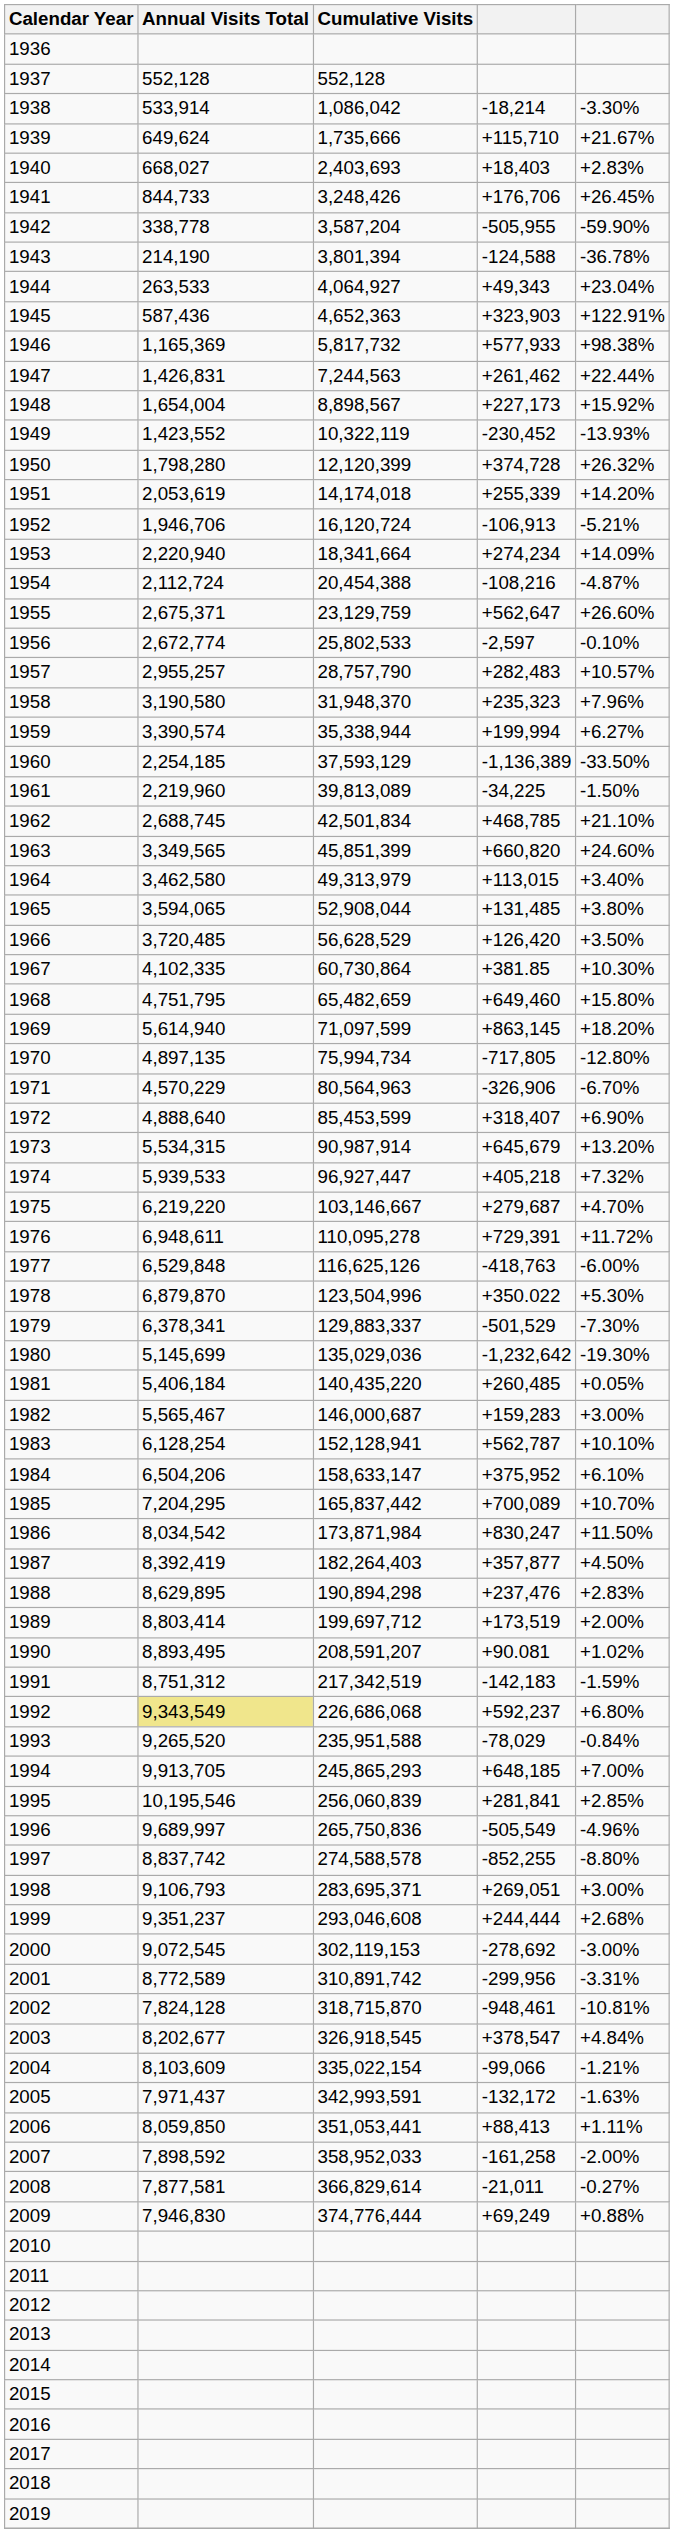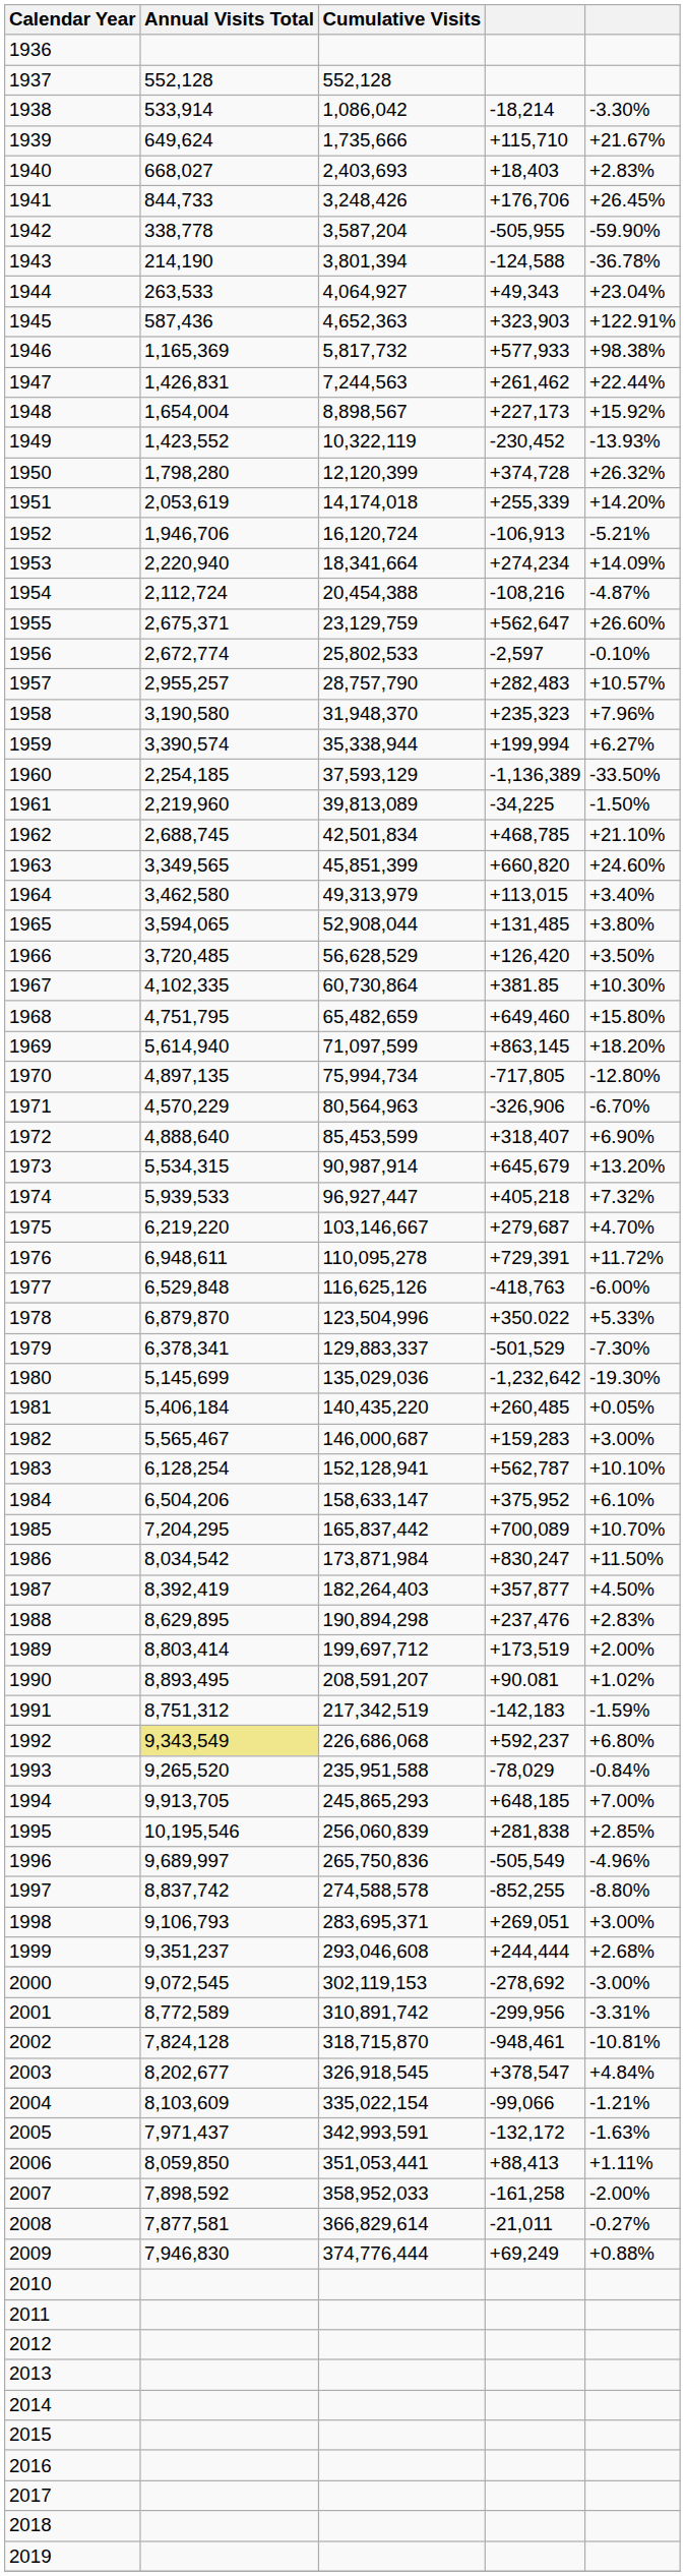 <table class="wikitable sortable mw-collapsible mw-collapsed">
 <tr>
 <th>Calendar Year</th>
 <th>Annual Visits   Total</th>
 <th>Cumulative Visits</th>
 <th></th>
 <th></th>
 </tr>
 <tr>
 <td>1936</td>
 <td></td>
 <td></td>
 <td></td>
 <td></td>
 </tr>
 <tr>
 <td>1937</td>
 <td>552,128</td>
 <td>552,128</td>
 <td></td>
 <td></td>
 </tr>
 <tr>
 <td>1938</td>
 <td>533,914</td>
 <td>1,086,042</td>
 <td>-18,214</td>
 <td>-3.30%</td>
 </tr>
 <tr>
 <td>1939</td>
 <td>649,624</td>
 <td>1,735,666</td>
 <td>+115,710</td>
 <td>+21.67%</td>
 </tr>
 <tr>
 <td>1940</td>
 <td>668,027</td>
 <td>2,403,693</td>
 <td>+18,403</td>
 <td>+2.83%</td>
 </tr>
 <tr>
 <td>1941</td>
 <td>844,733</td>
 <td>3,248,426</td>
 <td>+176,706</td>
 <td>+26.45%</td>
 </tr>
 <tr>
 <td>1942</td>
 <td>338,778</td>
 <td>3,587,204</td>
 <td>-505,955</td>
 <td>-59.90%</td>
 </tr>
 <tr>
 <td>1943</td>
 <td>214,190</td>
 <td>3,801,394</td>
 <td>-124,588</td>
 <td>-36.78%</td>
 </tr>
 <tr>
 <td>1944</td>
 <td>263,533</td>
 <td>4,064,927</td>
 <td>+49,343</td>
 <td>+23.04%</td>
 </tr>
 <tr>
 <td>1945</td>
 <td>587,436</td>
 <td>4,652,363</td>
 <td>+323,903</td>
 <td>+122.91%</td>
 </tr>
 <tr>
 <td>1946</td>
 <td>1,165,369</td>
 <td>5,817,732</td>
 <td>+577,933</td>
 <td>+98.38%</td>
 </tr>
 <tr>
 <td>1947</td>
 <td>1,426,831</td>
 <td>7,244,563</td>
 <td>+261,462</td>
 <td>+22.44%</td>
 </tr>
 <tr>
 <td>1948</td>
 <td>1,654,004</td>
 <td>8,898,567</td>
 <td>+227,173</td>
 <td>+15.92%</td>
 </tr>
 <tr>
 <td>1949</td>
 <td>1,423,552</td>
 <td>10,322,119</td>
 <td>-230,452</td>
 <td>-13.93%</td>
 </tr>
 <tr>
 <td>1950</td>
 <td>1,798,280</td>
 <td>12,120,399</td>
 <td>+374,728</td>
 <td>+26.32%</td>
 </tr>
 <tr>
 <td>1951</td>
 <td>2,053,619</td>
 <td>14,174,018</td>
 <td>+255,339</td>
 <td>+14.20%</td>
 </tr>
 <tr>
 <td>1952</td>
 <td>1,946,706</td>
 <td>16,120,724</td>
 <td>-106,913</td>
 <td>-5.21%</td>
 </tr>
 <tr>
 <td>1953</td>
 <td>2,220,940</td>
 <td>18,341,664</td>
 <td>+274,234</td>
 <td>+14.09%</td>
 </tr>
 <tr>
 <td>1954</td>
 <td>2,112,724</td>
 <td>20,454,388</td>
 <td>-108,216</td>
 <td>-4.87%</td>
 </tr>
 <tr>
 <td>1955</td>
 <td>2,675,371</td>
 <td>23,129,759</td>
 <td>+562,647</td>
 <td>+26.60%</td>
 </tr>
 <tr>
 <td>1956</td>
 <td>2,672,774</td>
 <td>25,802,533</td>
 <td>-2,597</td>
 <td>-0.10%</td>
 </tr>
 <tr>
 <td>1957</td>
 <td>2,955,257</td>
 <td>28,757,790</td>
 <td>+282,483</td>
 <td>+10.57%</td>
 </tr>
 <tr>
 <td>1958</td>
 <td>3,190,580</td>
 <td>31,948,370</td>
 <td>+235,323</td>
 <td>+7.96%</td>
 </tr>
 <tr>
 <td>1959</td>
 <td>3,390,574</td>
 <td>35,338,944</td>
 <td>+199,994</td>
 <td>+6.27%</td>
 </tr>
 <tr>
 <td>1960</td>
 <td>2,254,185</td>
 <td>37,593,129</td>
 <td>-1,136,389</td>
 <td>-33.50%</td>
 </tr>
 <tr>
 <td>1961</td>
 <td>2,219,960</td>
 <td>39,813,089</td>
 <td>-34,225</td>
 <td>-1.50%</td>
 </tr>
 <tr>
 <td>1962</td>
 <td>2,688,745</td>
 <td>42,501,834</td>
 <td>+468,785</td>
 <td>+21.10%</td>
 </tr>
 <tr>
 <td>1963</td>
 <td>3,349,565</td>
 <td>45,851,399</td>
 <td>+660,820</td>
 <td>+24.60%</td>
 </tr>
 <tr>
 <td>1964</td>
 <td>3,462,580</td>
 <td>49,313,979</td>
 <td>+113,015</td>
 <td>+3.40%</td>
 </tr>
 <tr>
 <td>1965</td>
 <td>3,594,065</td>
 <td>52,908,044</td>
 <td>+131,485</td>
 <td>+3.80%</td>
 </tr>
 <tr>
 <td>1966</td>
 <td>3,720,485</td>
 <td>56,628,529</td>
 <td>+126,420</td>
 <td>+3.50%</td>
 </tr>
 <tr>
 <td>1967</td>
 <td>4,102,335</td>
 <td>60,730,864</td>
 <td>+381.85</td>
 <td>+10.30%</td>
 </tr>
 <tr>
 <td>1968</td>
 <td>4,751,795</td>
 <td>65,482,659</td>
 <td>+649,460</td>
 <td>+15.80%</td>
 </tr>
 <tr>
 <td>1969</td>
 <td>5,614,940</td>
 <td>71,097,599</td>
 <td>+863,145</td>
 <td>+18.20%</td>
 </tr>
 <tr>
 <td>1970</td>
 <td>4,897,135</td>
 <td>75,994,734</td>
 <td>-717,805</td>
 <td>-12.80%</td>
 </tr>
 <tr>
 <td>1971</td>
 <td>4,570,229</td>
 <td>80,564,963</td>
 <td>-326,906</td>
 <td>-6.70%</td>
 </tr>
 <tr>
 <td>1972</td>
 <td>4,888,640</td>
 <td>85,453,599</td>
 <td>+318,407</td>
 <td>+6.90%</td>
 </tr>
 <tr>
 <td>1973</td>
 <td>5,534,315</td>
 <td>90,987,914</td>
 <td>+645,679</td>
 <td>+13.20%</td>
 </tr>
 <tr>
 <td>1974</td>
 <td>5,939,533</td>
 <td>96,927,447</td>
 <td>+405,218</td>
 <td>+7.32%</td>
 </tr>
 <tr>
 <td>1975</td>
 <td>6,219,220</td>
 <td>103,146,667</td>
 <td>+279,687</td>
 <td>+4.70%</td>
 </tr>
 <tr>
 <td>1976</td>
 <td>6,948,611</td>
 <td>110,095,278</td>
 <td>+729,391</td>
 <td>+11.72%</td>
 </tr>
 <tr>
 <td>1977</td>
 <td>6,529,848</td>
 <td>116,625,126</td>
 <td>-418,763</td>
 <td>-6.00%</td>
 </tr>
 <tr>
 <td>1978</td>
 <td>6,879,870</td>
 <td>123,504,996</td>
 <td>+350.022</td>
-<td>+5.30%</td>
+<td>+5.33%</td>
 </tr>
 <tr>
 <td>1979</td>
 <td>6,378,341</td>
 <td>129,883,337</td>
 <td>-501,529</td>
 <td>-7.30%</td>
 </tr>
 <tr>
 <td>1980</td>
 <td>5,145,699</td>
 <td>135,029,036</td>
 <td>-1,232,642</td>
 <td>-19.30%</td>
 </tr>
 <tr>
 <td>1981</td>
 <td>5,406,184</td>
 <td>140,435,220</td>
 <td>+260,485</td>
 <td>+0.05%</td>
 </tr>
 <tr>
 <td>1982</td>
 <td>5,565,467</td>
 <td>146,000,687</td>
 <td>+159,283</td>
 <td>+3.00%</td>
 </tr>
 <tr>
 <td>1983</td>
 <td>6,128,254</td>
 <td>152,128,941</td>
 <td>+562,787</td>
 <td>+10.10%</td>
 </tr>
 <tr>
 <td>1984</td>
 <td>6,504,206</td>
 <td>158,633,147</td>
 <td>+375,952</td>
 <td>+6.10%</td>
 </tr>
 <tr>
 <td>1985</td>
 <td>7,204,295</td>
 <td>165,837,442</td>
 <td>+700,089</td>
 <td>+10.70%</td>
 </tr>
 <tr>
 <td>1986</td>
 <td>8,034,542</td>
 <td>173,871,984</td>
 <td>+830,247</td>
 <td>+11.50%</td>
 </tr>
 <tr>
 <td>1987</td>
 <td>8,392,419</td>
 <td>182,264,403</td>
 <td>+357,877</td>
 <td>+4.50%</td>
 </tr>
 <tr>
 <td>1988</td>
 <td>8,629,895</td>
 <td>190,894,298</td>
 <td>+237,476</td>
 <td>+2.83%</td>
 </tr>
 <tr>
 <td>1989</td>
 <td>8,803,414</td>
 <td>199,697,712</td>
 <td>+173,519</td>
 <td>+2.00%</td>
 </tr>
 <tr>
 <td>1990</td>
 <td>8,893,495</td>
 <td>208,591,207</td>
 <td>+90.081</td>
 <td>+1.02%</td>
 </tr>
 <tr>
 <td>1991</td>
 <td>8,751,312</td>
 <td>217,342,519</td>
 <td>-142,183</td>
 <td>-1.59%</td>
 </tr>
 <tr>
 <td>1992</td>
 <td style="background: khaki;">9,343,549</td>
 <td>226,686,068</td>
 <td>+592,237</td>
 <td>+6.80%</td>
 </tr>
 <tr>
 <td>1993</td>
 <td>9,265,520</td>
 <td>235,951,588</td>
 <td>-78,029</td>
 <td>-0.84%</td>
 </tr>
 <tr>
 <td>1994</td>
 <td>9,913,705</td>
 <td>245,865,293</td>
 <td>+648,185</td>
 <td>+7.00%</td>
 </tr>
 <tr>
 <td>1995</td>
 <td>10,195,546</td>
 <td>256,060,839</td>
-<td>+281,841</td>
+<td>+281,838</td>
 <td>+2.85%</td>
 </tr>
 <tr>
 <td>1996</td>
 <td>9,689,997</td>
 <td>265,750,836</td>
 <td>-505,549</td>
 <td>-4.96%</td>
 </tr>
 <tr>
 <td>1997</td>
 <td>8,837,742</td>
 <td>274,588,578</td>
 <td>-852,255</td>
 <td>-8.80%</td>
 </tr>
 <tr>
 <td>1998</td>
 <td>9,106,793</td>
 <td>283,695,371</td>
 <td>+269,051</td>
 <td>+3.00%</td>
 </tr>
 <tr>
 <td>1999</td>
 <td>9,351,237</td>
 <td>293,046,608</td>
 <td>+244,444</td>
 <td>+2.68%</td>
 </tr>
 <tr>
 <td>2000</td>
 <td>9,072,545</td>
 <td>302,119,153</td>
 <td>-278,692</td>
 <td>-3.00%</td>
 </tr>
 <tr>
 <td>2001</td>
 <td>8,772,589</td>
 <td>310,891,742</td>
 <td>-299,956</td>
 <td>-3.31%</td>
 </tr>
 <tr>
 <td>2002</td>
 <td>7,824,128</td>
 <td>318,715,870</td>
 <td>-948,461</td>
 <td>-10.81%</td>
 </tr>
 <tr>
 <td>2003</td>
 <td>8,202,677</td>
 <td>326,918,545</td>
 <td>+378,547</td>
 <td>+4.84%</td>
 </tr>
 <tr>
 <td>2004</td>
 <td>8,103,609</td>
 <td>335,022,154</td>
 <td>-99,066</td>
 <td>-1.21%</td>
 </tr>
 <tr>
 <td>2005</td>
 <td>7,971,437</td>
 <td>342,993,591</td>
 <td>-132,172</td>
 <td>-1.63%</td>
 </tr>
 <tr>
 <td>2006</td>
 <td>8,059,850</td>
 <td>351,053,441</td>
 <td>+88,413</td>
 <td>+1.11%</td>
 </tr>
 <tr>
 <td>2007</td>
 <td>7,898,592</td>
 <td>358,952,033</td>
 <td>-161,258</td>
 <td>-2.00%</td>
 </tr>
 <tr>
 <td>2008</td>
 <td>7,877,581</td>
 <td>366,829,614</td>
 <td>-21,011</td>
 <td>-0.27%</td>
 </tr>
 <tr>
 <td>2009</td>
 <td>7,946,830</td>
 <td>374,776,444</td>
 <td>+69,249</td>
 <td>+0.88%</td>
 </tr>
 <tr>
 <td>2010</td>
 <td></td>
 <td></td>
 <td></td>
 <td></td>
 </tr>
 <tr>
 <td>2011</td>
 <td></td>
 <td></td>
 <td></td>
 <td></td>
 </tr>
 <tr>
 <td>2012</td>
 <td></td>
 <td></td>
 <td></td>
 <td></td>
 </tr>
 <tr>
 <td>2013</td>
 <td></td>
 <td></td>
 <td></td>
 <td></td>
 </tr>
 <tr>
 <td>2014</td>
 <td></td>
 <td></td>
 <td></td>
 <td></td>
 </tr>
 <tr>
 <td>2015</td>
 <td></td>
 <td></td>
 <td></td>
 <td></td>
 </tr>
 <tr>
 <td>2016</td>
 <td></td>
 <td></td>
 <td></td>
 <td></td>
 </tr>
 <tr>
 <td>2017</td>
 <td></td>
 <td></td>
 <td></td>
 <td></td>
 </tr>
 <tr>
 <td>2018</td>
 <td></td>
 <td></td>
 <td></td>
 <td></td>
 </tr>
 <tr>
 <td>2019</td>
 <td></td>
 <td></td>
 <td></td>
 <td></td>
 </tr>
 <tr>
 </tr>
 </table>
